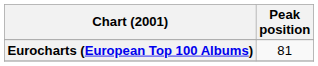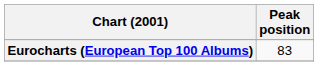 <table class="wikitable sortable plainrowheaders" style="text-align:center">
 <tr>
 <th scope="col">Chart (2001)</th>
 <th scope="col">Peak<br> position</th>
 </tr>
 <tr>
 </tr>
 <tr>
 <th scope="row">Eurocharts (<a href='#'>European Top 100 Albums</a>)</th>
-<td>81</td>
+<td>83</td>
 </tr>
 <tr>
 </tr>
 <tr>
 </tr>
 <tr>
 </tr>
 <tr>
 </tr>
 <tr>
 </tr>
 </table>
